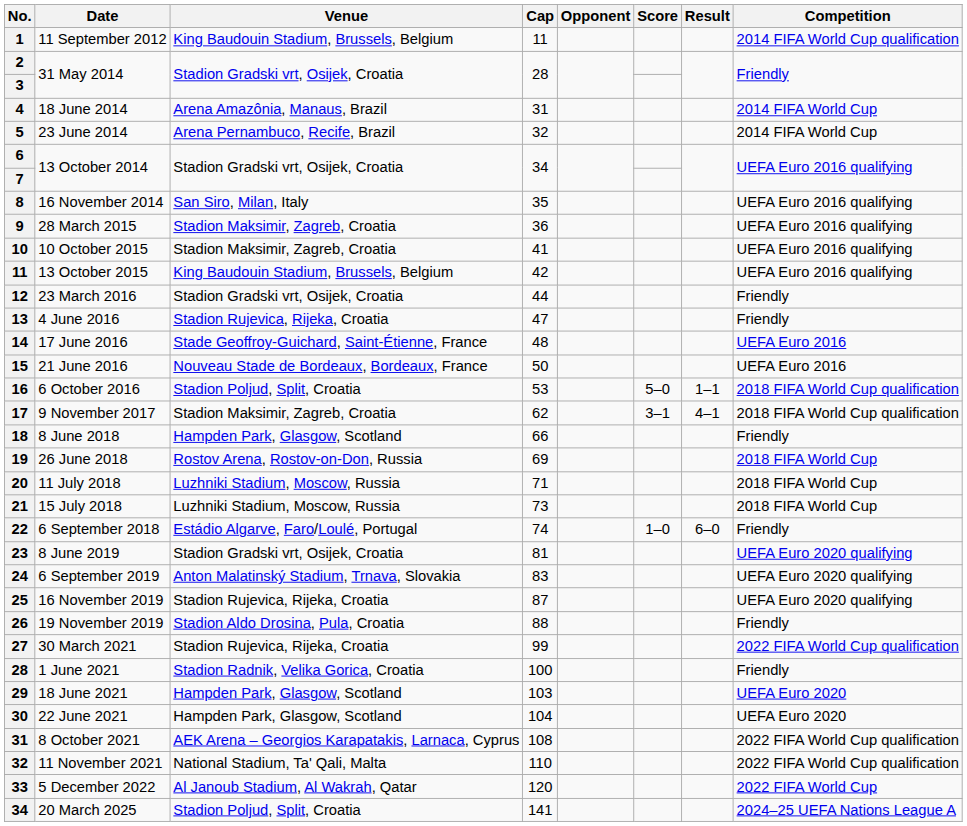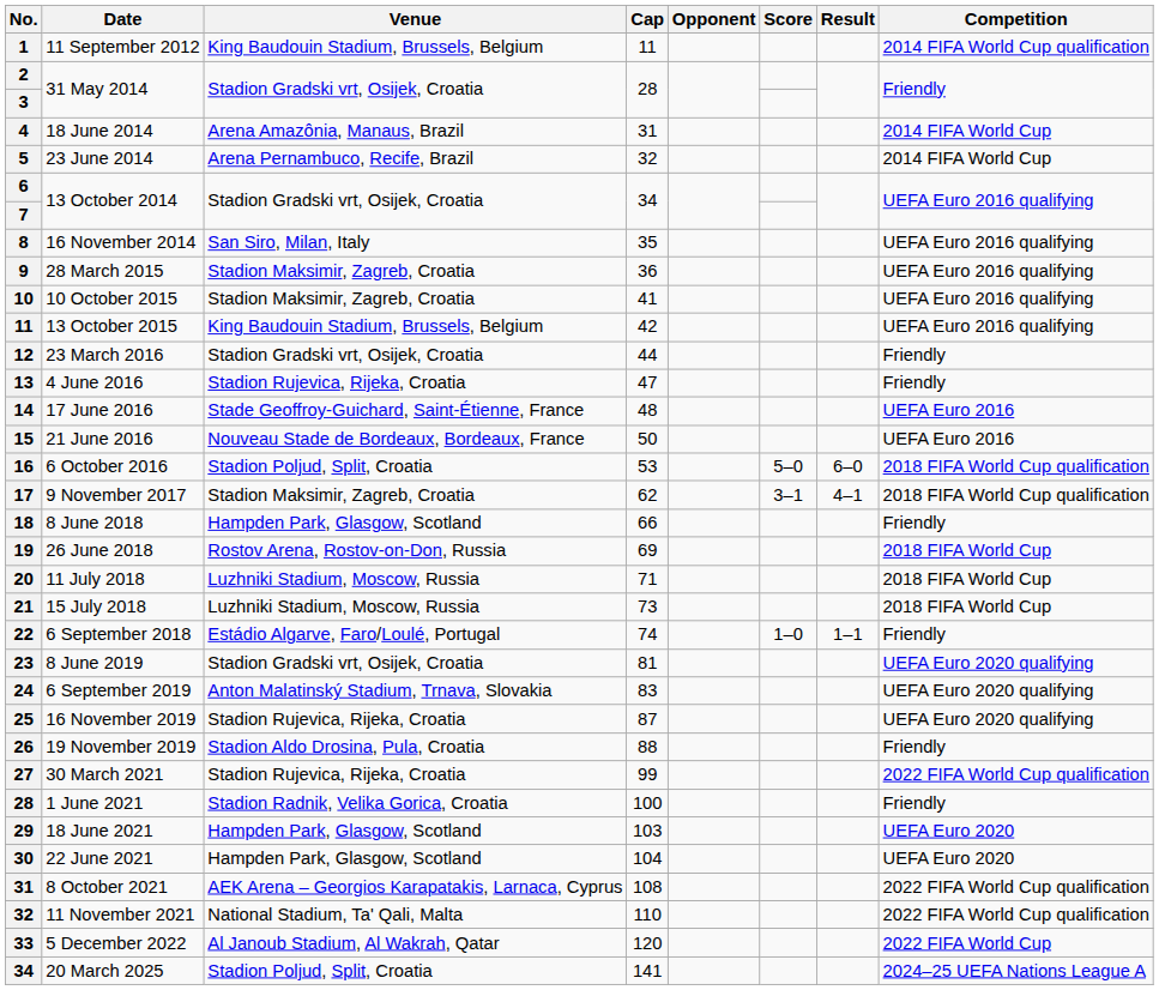 <table class="wikitable sortable">
 <tr>
 <th>No.</th>
 <th>Date</th>
 <th>Venue</th>
 <th>Cap</th>
 <th>Opponent</th>
 <th>Score</th>
 <th>Result</th>
 <th>Competition</th>
 </tr>
 <tr>
 <th>1</th>
 <td>11 September 2012</td>
 <td><a href='#'>King Baudouin Stadium</a>, <a href='#'>Brussels</a>, Belgium</td>
 <td align=center>11</td>
 <td></td>
 <td></td>
 <td></td>
 <td><a href='#'>2014 FIFA World Cup qualification</a></td>
 </tr>
 <tr>
 <th>2</th>
 <td rowspan=2>31 May 2014</td>
 <td rowspan=2><a href='#'>Stadion Gradski vrt</a>, <a href='#'>Osijek</a>, Croatia</td>
 <td align=center rowspan="2">28</td>
 <td rowspan="2"></td>
 <td></td>
 <td rowspan=2></td>
 <td rowspan=2><a href='#'>Friendly</a></td>
 </tr>
 <tr>
 <th>3</th>
 <td></td>
 </tr>
 <tr>
 <th>4</th>
 <td>18 June 2014</td>
 <td><a href='#'>Arena Amazônia</a>, <a href='#'>Manaus</a>, Brazil</td>
 <td align=center>31</td>
 <td></td>
 <td></td>
 <td></td>
 <td><a href='#'>2014 FIFA World Cup</a></td>
 </tr>
 <tr>
 <th>5</th>
 <td>23 June 2014</td>
 <td><a href='#'>Arena Pernambuco</a>, <a href='#'>Recife</a>, Brazil</td>
 <td align=center>32</td>
 <td></td>
 <td></td>
 <td></td>
 <td>2014 FIFA World Cup</td>
 </tr>
 <tr>
 <th>6</th>
 <td rowspan="2">13 October 2014</td>
 <td rowspan="2">Stadion Gradski vrt, Osijek, Croatia</td>
 <td align=center rowspan="2">34</td>
 <td rowspan="2"></td>
 <td></td>
 <td rowspan="2"></td>
 <td rowspan="2"><a href='#'>UEFA Euro 2016 qualifying</a></td>
 </tr>
 <tr>
 <th>7</th>
 <td></td>
 </tr>
 <tr>
 <th>8</th>
 <td>16 November 2014</td>
 <td><a href='#'>San Siro</a>, <a href='#'>Milan</a>, Italy</td>
 <td align=center>35</td>
 <td></td>
 <td></td>
 <td></td>
 <td>UEFA Euro 2016 qualifying</td>
 </tr>
 <tr>
 <th>9</th>
 <td>28 March 2015</td>
 <td><a href='#'>Stadion Maksimir</a>, <a href='#'>Zagreb</a>, Croatia</td>
 <td align=center>36</td>
 <td></td>
 <td></td>
 <td></td>
 <td>UEFA Euro 2016 qualifying</td>
 </tr>
 <tr>
 <th>10</th>
 <td>10 October 2015</td>
 <td>Stadion Maksimir, Zagreb, Croatia</td>
 <td align="center">41</td>
 <td></td>
 <td></td>
 <td></td>
 <td>UEFA Euro 2016 qualifying</td>
 </tr>
 <tr>
 <th>11</th>
 <td>13 October 2015</td>
 <td><a href='#'>King Baudouin Stadium</a>, <a href='#'>Brussels</a>, Belgium</td>
 <td align=center>42</td>
 <td></td>
 <td></td>
 <td></td>
 <td>UEFA Euro 2016 qualifying</td>
 </tr>
 <tr>
 <th>12</th>
 <td>23 March 2016</td>
 <td>Stadion Gradski vrt, Osijek, Croatia</td>
 <td align=center>44</td>
 <td></td>
 <td></td>
 <td></td>
 <td>Friendly</td>
 </tr>
 <tr>
 <th>13</th>
 <td>4 June 2016</td>
 <td><a href='#'>Stadion Rujevica</a>, <a href='#'>Rijeka</a>, Croatia</td>
 <td align=center>47</td>
 <td></td>
 <td></td>
 <td></td>
 <td>Friendly</td>
 </tr>
 <tr>
 <th>14</th>
 <td>17 June 2016</td>
 <td><a href='#'>Stade Geoffroy-Guichard</a>, <a href='#'>Saint-Étienne</a>, France</td>
 <td align=center>48</td>
 <td></td>
 <td></td>
 <td></td>
 <td><a href='#'>UEFA Euro 2016</a></td>
 </tr>
 <tr>
 <th>15</th>
 <td>21 June 2016</td>
 <td><a href='#'>Nouveau Stade de Bordeaux</a>, <a href='#'>Bordeaux</a>, France</td>
 <td align=center>50</td>
 <td></td>
 <td></td>
 <td></td>
 <td>UEFA Euro 2016</td>
 </tr>
 <tr>
 <th>16</th>
 <td>6 October 2016</td>
 <td><a href='#'>Stadion Poljud</a>, <a href='#'>Split</a>, Croatia</td>
 <td align=center>53</td>
 <td></td>
 <td align=center>5–0</td>
-<td style="text-align:center;">1–1</td>
+<td style="text-align:center;">6–0</td>
 <td><a href='#'>2018 FIFA World Cup qualification</a></td>
 </tr>
 <tr>
 <th>17</th>
 <td>9 November 2017</td>
 <td>Stadion Maksimir, Zagreb, Croatia</td>
 <td align=center>62</td>
 <td></td>
 <td align=center>3–1</td>
 <td style="text-align:center;">4–1</td>
 <td>2018 FIFA World Cup qualification</td>
 </tr>
 <tr>
 <th>18</th>
 <td>8 June 2018</td>
 <td><a href='#'>Hampden Park</a>, <a href='#'>Glasgow</a>, Scotland</td>
 <td align=center>66</td>
 <td></td>
 <td></td>
 <td></td>
 <td>Friendly</td>
 </tr>
 <tr>
 <th>19</th>
 <td>26 June 2018</td>
 <td><a href='#'>Rostov Arena</a>, <a href='#'>Rostov-on-Don</a>, Russia</td>
 <td align=center>69</td>
 <td></td>
 <td></td>
 <td></td>
 <td><a href='#'>2018 FIFA World Cup</a></td>
 </tr>
 <tr>
 <th>20</th>
 <td>11 July 2018</td>
 <td><a href='#'>Luzhniki Stadium</a>, <a href='#'>Moscow</a>, Russia</td>
 <td align=center>71</td>
 <td></td>
 <td></td>
 <td></td>
 <td>2018 FIFA World Cup</td>
 </tr>
 <tr>
 <th>21</th>
 <td>15 July 2018</td>
 <td>Luzhniki Stadium, Moscow, Russia</td>
 <td align="center">73</td>
 <td></td>
 <td></td>
 <td></td>
 <td>2018 FIFA World Cup</td>
 </tr>
 <tr>
 <th>22</th>
 <td>6 September 2018</td>
 <td><a href='#'>Estádio Algarve</a>, <a href='#'>Faro</a>/<a href='#'>Loulé</a>, Portugal</td>
 <td align=center>74</td>
 <td></td>
 <td align=center>1–0</td>
-<td style="text-align:center;">6–0</td>
+<td style="text-align:center;">1–1</td>
 <td>Friendly</td>
 </tr>
 <tr>
 <th>23</th>
 <td>8 June 2019</td>
 <td>Stadion Gradski vrt, Osijek, Croatia</td>
 <td align=center>81</td>
 <td></td>
 <td></td>
 <td></td>
 <td><a href='#'>UEFA Euro 2020 qualifying</a></td>
 </tr>
 <tr>
 <th>24</th>
 <td>6 September 2019</td>
 <td><a href='#'>Anton Malatinský Stadium</a>, <a href='#'>Trnava</a>, Slovakia</td>
 <td align=center>83</td>
 <td></td>
 <td></td>
 <td></td>
 <td>UEFA Euro 2020 qualifying</td>
 </tr>
 <tr>
 <th>25</th>
 <td>16 November 2019</td>
 <td>Stadion Rujevica, Rijeka, Croatia</td>
 <td align=center>87</td>
 <td></td>
 <td></td>
 <td></td>
 <td>UEFA Euro 2020 qualifying</td>
 </tr>
 <tr>
 <th>26</th>
 <td>19 November 2019</td>
 <td><a href='#'>Stadion Aldo Drosina</a>, <a href='#'>Pula</a>, Croatia</td>
 <td align=center>88</td>
 <td></td>
 <td></td>
 <td></td>
 <td>Friendly</td>
 </tr>
 <tr>
 <th>27</th>
 <td>30 March 2021</td>
 <td>Stadion Rujevica, Rijeka, Croatia</td>
 <td align=center>99</td>
 <td></td>
 <td></td>
 <td></td>
 <td><a href='#'>2022 FIFA World Cup qualification</a></td>
 </tr>
 <tr>
 <th>28</th>
 <td>1 June 2021</td>
 <td><a href='#'>Stadion Radnik</a>, <a href='#'>Velika Gorica</a>, Croatia</td>
 <td align=center>100</td>
 <td></td>
 <td></td>
 <td></td>
 <td>Friendly</td>
 </tr>
 <tr>
 <th>29</th>
 <td>18 June 2021</td>
 <td><a href='#'>Hampden Park</a>, <a href='#'>Glasgow</a>, Scotland</td>
 <td align=center>103</td>
 <td></td>
 <td></td>
 <td></td>
 <td><a href='#'>UEFA Euro 2020</a></td>
 </tr>
 <tr>
 <th>30</th>
 <td>22 June 2021</td>
 <td>Hampden Park, Glasgow, Scotland</td>
 <td align="center">104</td>
 <td></td>
 <td></td>
 <td></td>
 <td>UEFA Euro 2020</td>
 </tr>
 <tr>
 <th>31</th>
 <td>8 October 2021</td>
 <td><a href='#'>AEK Arena – Georgios Karapatakis</a>, <a href='#'>Larnaca</a>, Cyprus</td>
 <td align=center>108</td>
 <td></td>
 <td></td>
 <td></td>
 <td>2022 FIFA World Cup qualification</td>
 </tr>
 <tr>
 <th>32</th>
 <td>11 November 2021</td>
 <td>National Stadium, Ta' Qali, Malta</td>
 <td align=center>110</td>
 <td></td>
 <td></td>
 <td></td>
 <td>2022 FIFA World Cup qualification</td>
 </tr>
 <tr>
 <th>33</th>
 <td>5 December 2022</td>
 <td><a href='#'>Al Janoub Stadium</a>, <a href='#'>Al Wakrah</a>, Qatar</td>
 <td align=center>120</td>
 <td></td>
 <td></td>
 <td></td>
 <td><a href='#'>2022 FIFA World Cup</a></td>
 </tr>
 <tr>
 <th>34</th>
 <td>20 March 2025</td>
 <td><a href='#'>Stadion Poljud</a>, <a href='#'>Split</a>, Croatia</td>
 <td align=center>141</td>
 <td></td>
 <td></td>
 <td></td>
 <td><a href='#'>2024–25 UEFA Nations League A</a></td>
 </tr>
 </table>
